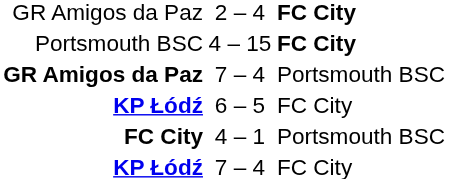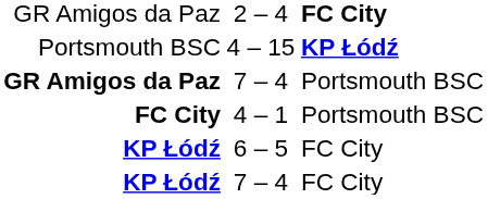 <table>
 <tr>
 <th width=auto></th>
 <td></td>
 </tr>
 <tr>
 <td align=right>GR Amigos da Paz </td>
 <td align=center>2 – 4</td>
 <td align=left> <strong>FC City</strong></td>
 </tr>
 <tr>
 <td align=right>Portsmouth BSC </td>
 <td align=center>4 – 15</td>
-<td align=left> <strong>FC City</strong></td>
+<td align=left> <strong><a href='#'>KP Łódź</a></strong></td>
 </tr>
 <tr>
 <td align=right><strong>GR Amigos da Paz</strong> </td>
 <td align=center>7 – 4</td>
+<td align=left> Portsmouth BSC</td>
+</tr>
+<tr>
+<td align=right><strong>FC City</strong> </td>
+<td align=center>4 – 1</td>
 <td align=left> Portsmouth BSC</td>
 </tr>
 <tr>
 <td align=right><strong><a href='#'>KP Łódź</a></strong> </td>
 <td align=center>6 – 5</td>
 <td align=left> FC City</td>
 </tr>
 <tr>
-<td align=right><strong>FC City</strong> </td>
-<td align=center>4 – 1</td>
-<td align=left> Portsmouth BSC</td>
-</tr>
-<tr>
 <td align=right><strong><a href='#'>KP Łódź</a></strong> </td>
 <td align=center>7 – 4</td>
 <td align=left> FC City</td>
 </tr>
 </table>
